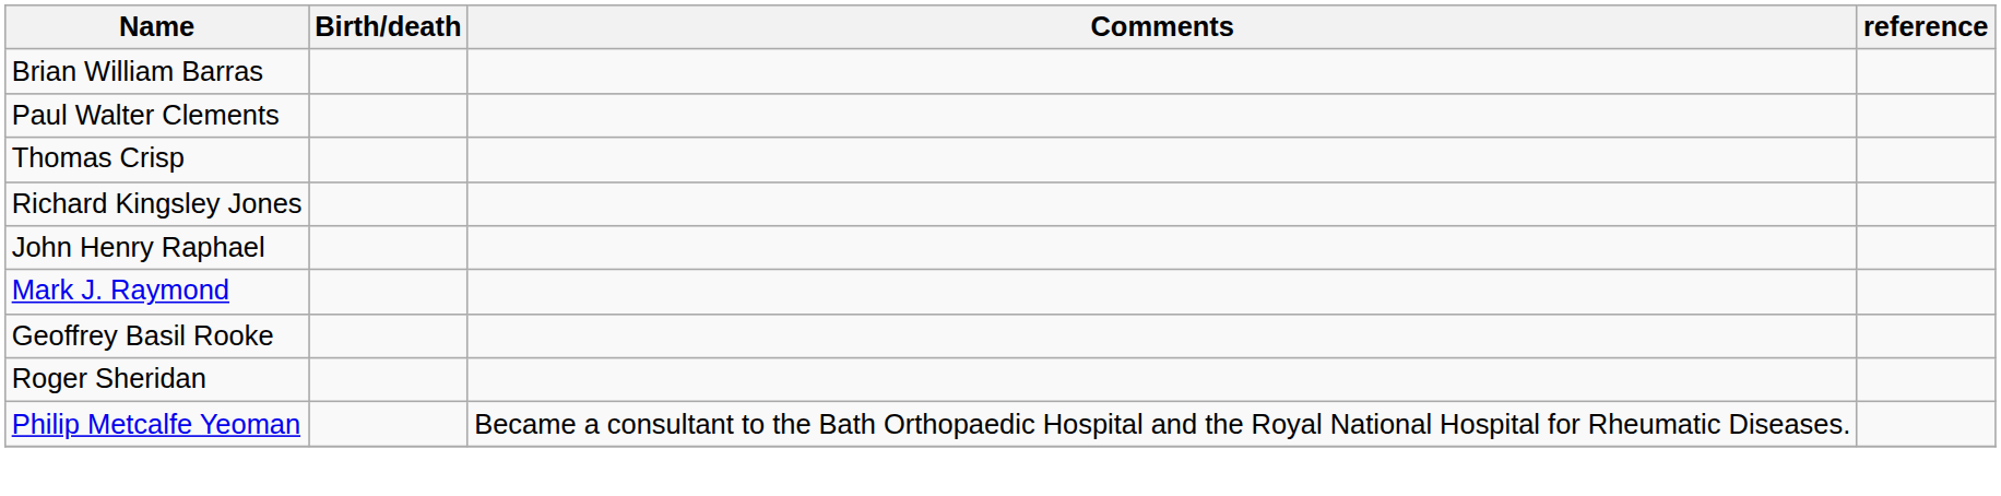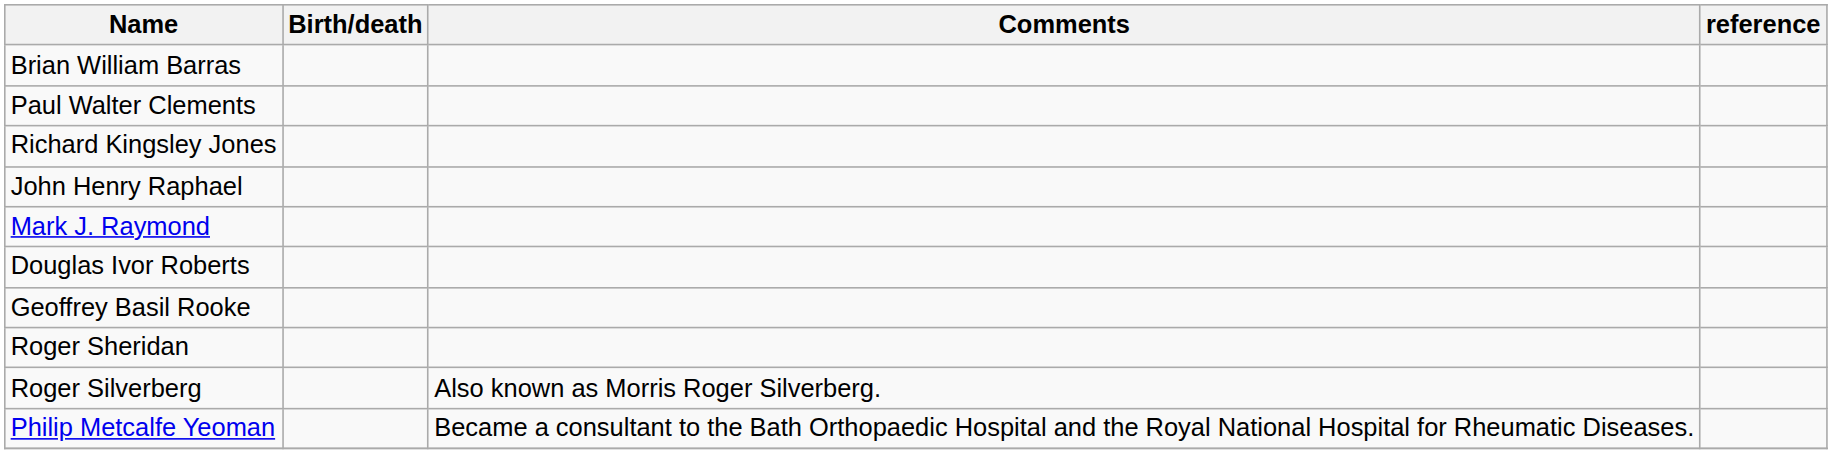 <table class="wikitable">
 <tr>
 <th>Name</th>
 <th>Birth/death</th>
 <th>Comments</th>
 <th>reference</th>
 </tr>
 <tr>
 <td>Brian William Barras</td>
 <td></td>
 <td></td>
 <td></td>
 </tr>
 <tr>
 <td>Paul Walter Clements</td>
-<td></td>
-<td></td>
-<td></td>
-</tr>
-<tr>
-<td>Thomas Crisp</td>
 <td></td>
 <td></td>
 <td></td>
 </tr>
 <tr>
 <td>Richard Kingsley Jones</td>
 <td></td>
 <td></td>
 <td></td>
 </tr>
 <tr>
 <td>John Henry Raphael</td>
 <td></td>
 <td></td>
 <td></td>
 </tr>
 <tr>
 <td><a href='#'>Mark J. Raymond</a></td>
 <td></td>
 <td></td>
 <td></td>
 </tr>
 <tr>
+<td>Douglas Ivor Roberts</td>
+<td></td>
+<td></td>
+<td></td>
+</tr>
+<tr>
 <td>Geoffrey Basil Rooke</td>
 <td></td>
 <td></td>
 <td></td>
 </tr>
 <tr>
 <td>Roger Sheridan</td>
 <td></td>
 <td></td>
 <td></td>
 </tr>
 <tr>
+<td>Roger Silverberg</td>
+<td></td>
+<td>Also known as Morris Roger Silverberg.</td>
+<td></td>
+</tr>
+<tr>
 <td><a href='#'>Philip Metcalfe Yeoman</a></td>
 <td></td>
 <td>Became a consultant to the Bath Orthopaedic Hospital and the Royal National Hospital for Rheumatic Diseases.</td>
 <td></td>
 </tr>
 <tr>
 </tr>
 </table>
